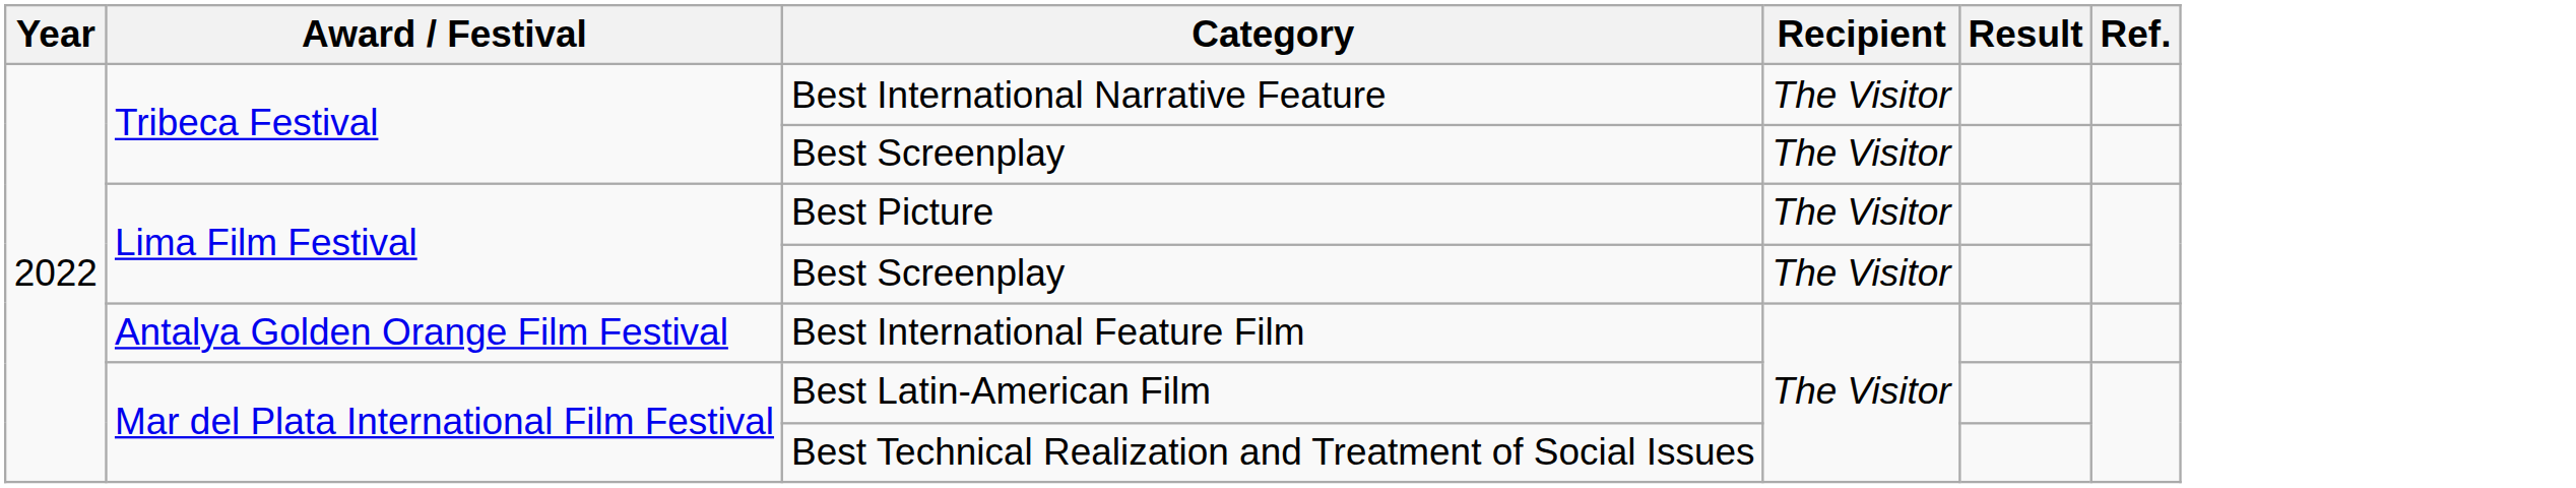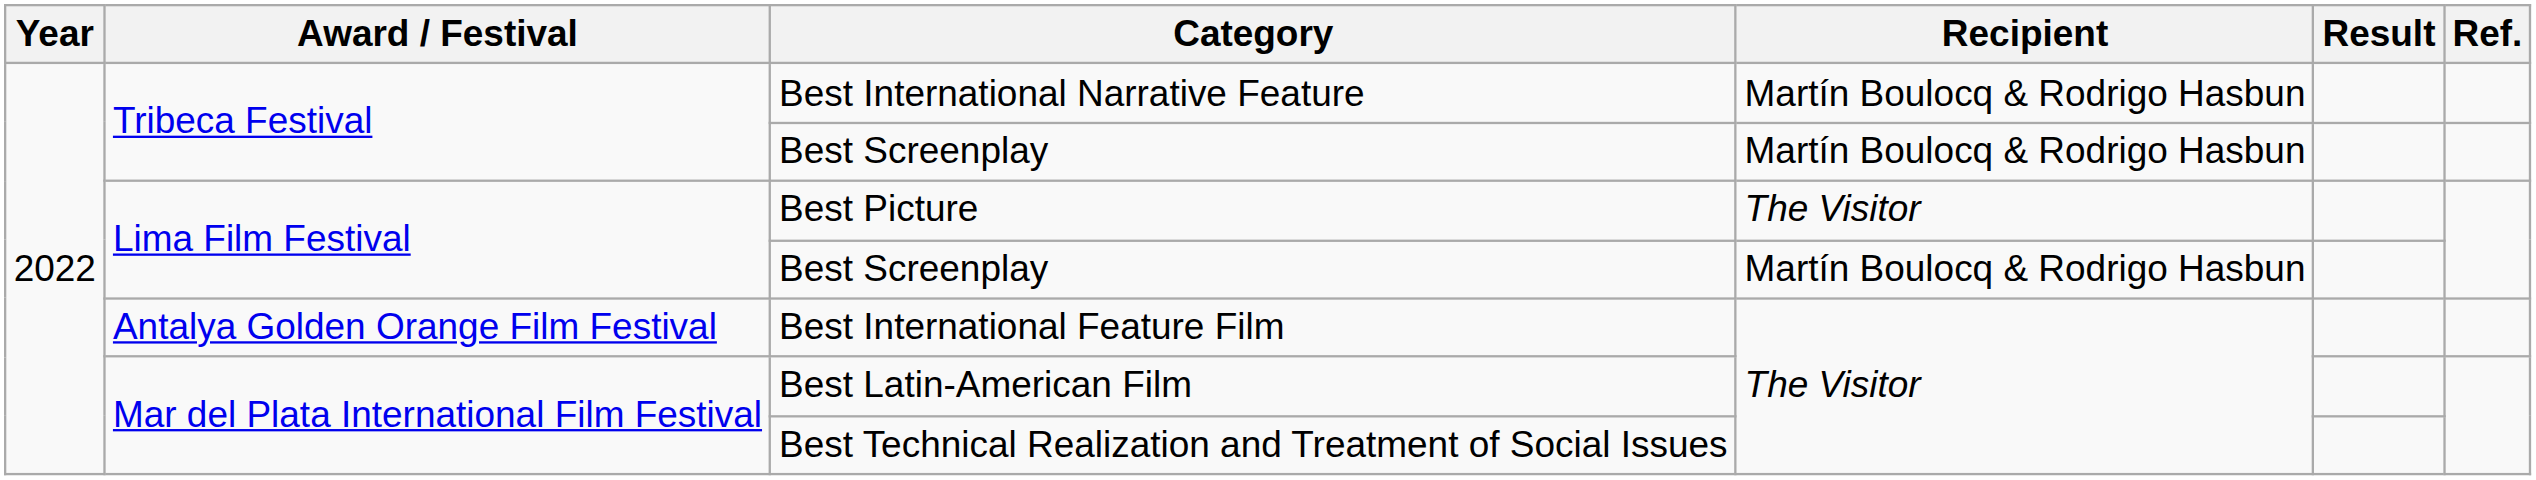 <table class="wikitable">
 <tr>
 <th>Year</th>
 <th>Award / Festival</th>
 <th>Category</th>
 <th>Recipient</th>
 <th>Result</th>
 <th>Ref.</th>
 </tr>
 <tr>
 <td rowspan="7">2022</td>
 <td rowspan="2"><a href='#'>Tribeca Festival</a></td>
 <td>Best International Narrative Feature</td>
-<td><em>The Visitor</em></td>
+<td>Martín Boulocq & Rodrigo Hasbun</td>
 <td></td>
 <td></td>
 </tr>
 <tr>
 <td>Best Screenplay</td>
-<td><em>The Visitor</em></td>
+<td>Martín Boulocq & Rodrigo Hasbun</td>
 <td></td>
 <td></td>
 </tr>
 <tr>
 <td rowspan="2"><a href='#'>Lima Film Festival</a></td>
 <td>Best Picture</td>
 <td><em>The Visitor</em></td>
 <td></td>
 <td rowspan="2"></td>
 </tr>
 <tr>
 <td>Best Screenplay</td>
-<td><em>The Visitor</em></td>
+<td>Martín Boulocq & Rodrigo Hasbun</td>
 <td></td>
 </tr>
 <tr>
 <td><a href='#'>Antalya Golden Orange Film Festival</a></td>
 <td>Best International Feature Film</td>
 <td rowspan="3"><em>The Visitor</em></td>
 <td></td>
 <td></td>
 </tr>
 <tr>
 <td rowspan="2"><a href='#'>Mar del Plata International Film Festival</a></td>
 <td>Best Latin-American Film</td>
 <td></td>
 <td rowspan="2"></td>
 </tr>
 <tr>
 <td>Best Technical Realization and Treatment of Social Issues</td>
 <td></td>
 </tr>
 </table>
